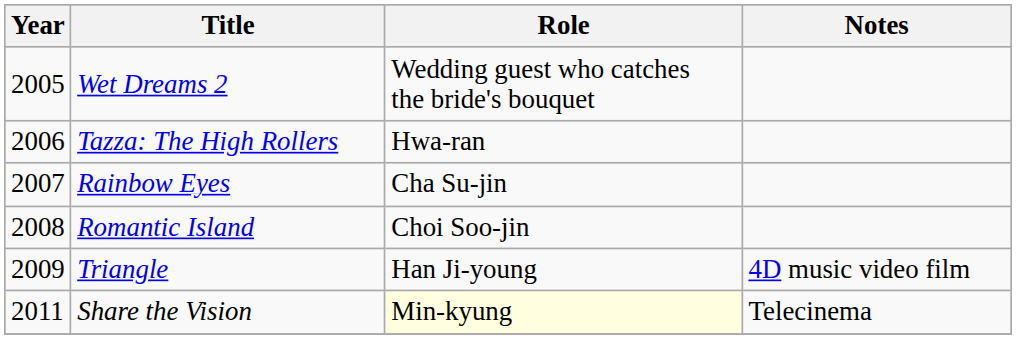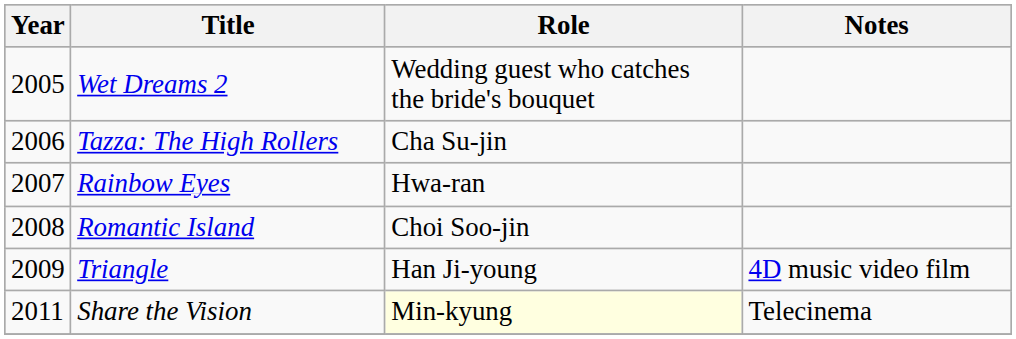 <table class="wikitable" style="width:600px">
 <tr>
 <th width=10>Year</th>
 <th>Title</th>
 <th>Role</th>
 <th>Notes</th>
 </tr>
 <tr>
 <td>2005</td>
 <td><em><a href='#'>Wet Dreams 2</a></em></td>
 <td>Wedding guest who catches <br> the bride's bouquet</td>
 <td></td>
 </tr>
 <tr>
 <td>2006</td>
 <td><em><a href='#'>Tazza: The High Rollers</a></em></td>
-<td>Hwa-ran</td>
+<td>Cha Su-jin</td>
 <td></td>
 </tr>
 <tr>
 <td>2007</td>
 <td><em><a href='#'>Rainbow Eyes</a></em></td>
-<td>Cha Su-jin</td>
+<td>Hwa-ran</td>
 <td></td>
 </tr>
 <tr>
 <td>2008</td>
 <td><em><a href='#'>Romantic Island</a></em></td>
 <td>Choi Soo-jin</td>
 <td></td>
 </tr>
 <tr>
 <td>2009</td>
 <td><em><a href='#'>Triangle</a></em></td>
 <td>Han Ji-young</td>
 <td><a href='#'>4D</a> music video film</td>
 </tr>
 <tr>
 <td>2011</td>
 <td><em>Share the Vision</em></td>
 <td style="background: lightyellow;">Min-kyung</td>
 <td>Telecinema</td>
 </tr>
 <tr>
 </tr>
 </table>
